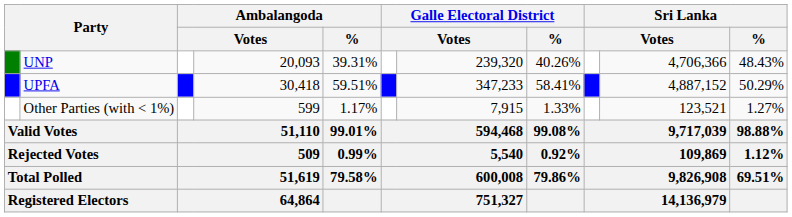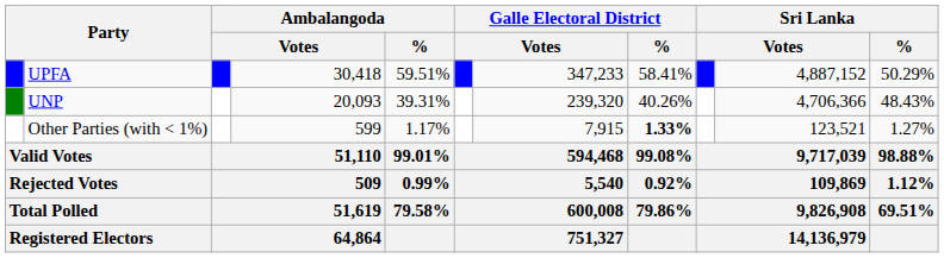 <table class="wikitable">
 <tr>
 <th colspan="2" width="144px"rowspan="2">Party</th>
 <th colspan="3" width="216px">Ambalangoda</th>
 <th colspan="3" width="216px"><a href='#'>Galle Electoral District</a></th>
 <th colspan="3" width="216px">Sri Lanka</th>
 </tr>
 <tr>
 <th colspan="2" width="144px">Votes</th>
 <th>%</th>
 <th colspan="2" width="144px">Votes</th>
 <th>%</th>
 <th colspan="2" width="144px">Votes</th>
 <th>%</th>
 </tr>
 <tr>
+<td style="background-color:blue;" width="10px"></td>
+<td style="text-align:left;"><a href='#'>UPFA</a></td>
+<td style="background-color:blue;" width="10px"></td>
+<td style="text-align:right;">30,418</td>
+<td style="text-align:right;">59.51%</td>
+<td style="background-color:blue;" width="10px"></td>
+<td style="text-align:right;">347,233</td>
+<td style="text-align:right;">58.41%</td>
+<td style="background-color:blue;" width="10px"></td>
+<td style="text-align:right;">4,887,152</td>
+<td style="text-align:right;">50.29%</td>
+</tr>
+<tr>
 <td style="background-color:green;" width="10px"></td>
 <td style="text-align:left;"><a href='#'>UNP</a></td>
 <td style="background-color:white;" width="10px"></td>
 <td style="text-align:right;">20,093</td>
 <td style="text-align:right;">39.31%</td>
 <td style="background-color:white;" width="10px"></td>
 <td style="text-align:right;">239,320</td>
 <td style="text-align:right;">40.26%</td>
 <td style="background-color:white;" width="10px"></td>
 <td style="text-align:right;">4,706,366</td>
 <td style="text-align:right;">48.43%</td>
 </tr>
 <tr>
-<td style="background-color:blue;" width="10px"></td>
-<td style="text-align:left;"><a href='#'>UPFA</a></td>
-<td style="background-color:blue;" width="10px"></td>
-<td style="text-align:right;">30,418</td>
-<td style="text-align:right;">59.51%</td>
-<td style="background-color:blue;" width="10px"></td>
-<td style="text-align:right;">347,233</td>
-<td style="text-align:right;">58.41%</td>
-<td style="background-color:blue;" width="10px"></td>
-<td style="text-align:right;">4,887,152</td>
-<td style="text-align:right;">50.29%</td>
-</tr>
-<tr>
 <td style="background-color:white;" width="10px"></td>
 <td style="text-align:left;">Other Parties (with < 1%)</td>
 <td style="background-color:white;" width="10px"></td>
 <td style="text-align:right;">599</td>
 <td style="text-align:right;">1.17%</td>
 <td style="background-color:white;" width="10px"></td>
 <td style="text-align:right;">7,915</td>
-<td style="text-align:right;">1.33%</td>
+<td style="text-align:right;"><strong>1.33%</strong></td>
 <td style="background-color:white;" width="10px"></td>
 <td style="text-align:right;">123,521</td>
 <td style="text-align:right;">1.27%</td>
 </tr>
 <tr>
 <th colspan="2" width="144px"style="text-align:left;">Valid Votes</th>
 <th style="text-align:right;"colspan="2" width="144px">51,110</th>
 <th style="text-align:right;">99.01%</th>
 <th style="text-align:right;"colspan="2" width="144px">594,468</th>
 <th style="text-align:right;">99.08%</th>
 <th style="text-align:right;"colspan="2" width="144px">9,717,039</th>
 <th style="text-align:right;">98.88%</th>
 </tr>
 <tr>
 <th colspan="2" width="144px"style="text-align:left;">Rejected Votes</th>
 <th style="text-align:right;"colspan="2" width="144px">509</th>
 <th style="text-align:right;">0.99%</th>
 <th style="text-align:right;"colspan="2" width="144px">5,540</th>
 <th style="text-align:right;">0.92%</th>
 <th style="text-align:right;"colspan="2" width="144px">109,869</th>
 <th style="text-align:right;">1.12%</th>
 </tr>
 <tr>
 <th colspan="2" width="144px"style="text-align:left;">Total Polled</th>
 <th style="text-align:right;"colspan="2" width="144px">51,619</th>
 <th style="text-align:right;">79.58%</th>
 <th style="text-align:right;"colspan="2" width="144px">600,008</th>
 <th style="text-align:right;">79.86%</th>
 <th style="text-align:right;"colspan="2" width="144px">9,826,908</th>
 <th style="text-align:right;">69.51%</th>
 </tr>
 <tr>
 <th colspan="2" width="144px"style="text-align:left;">Registered Electors</th>
 <th style="text-align:right;"colspan="2" width="144px">64,864</th>
 <th></th>
 <th style="text-align:right;"colspan="2" width="144px">751,327</th>
 <th></th>
 <th style="text-align:right;"colspan="2" width="144px">14,136,979</th>
 <th></th>
 </tr>
 </table>
